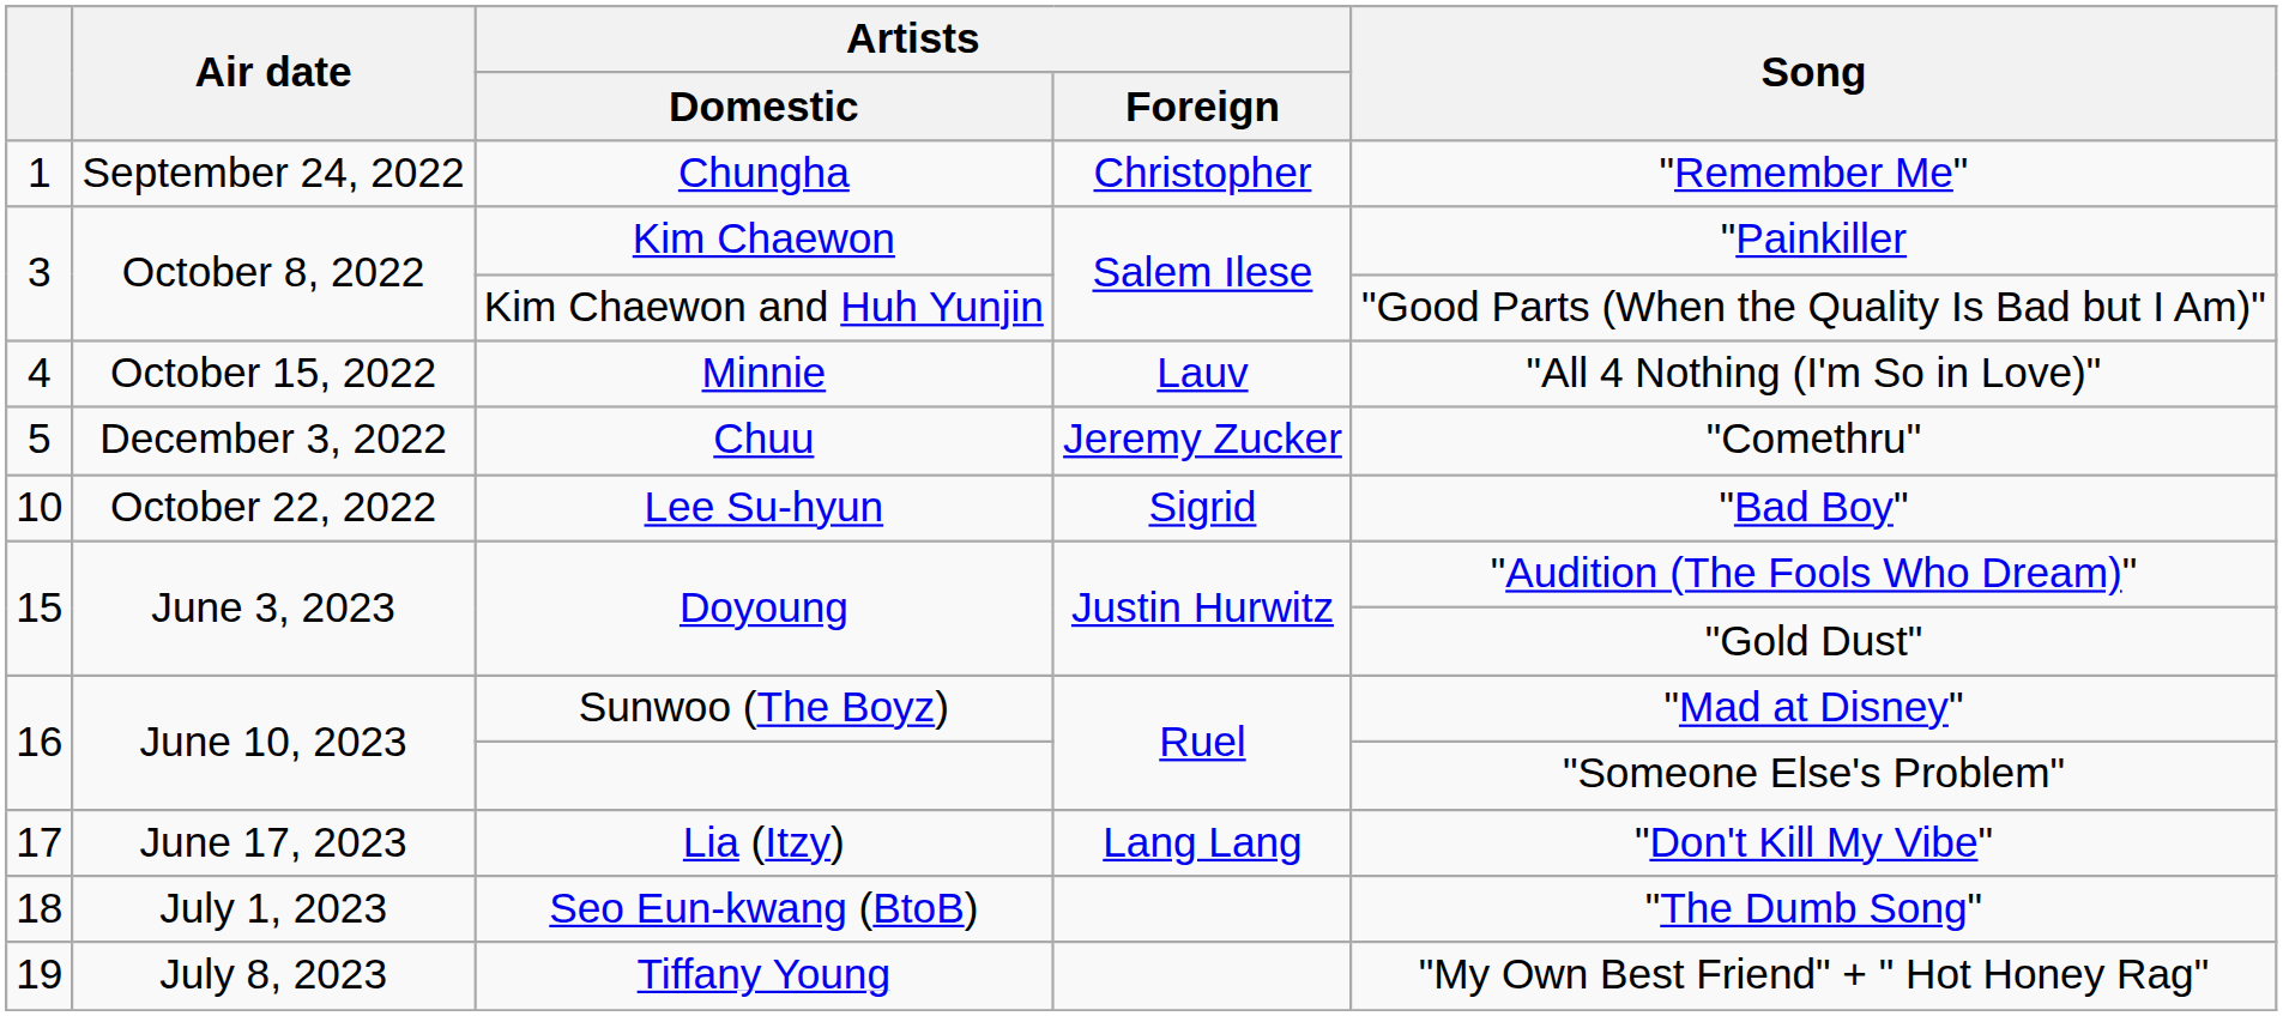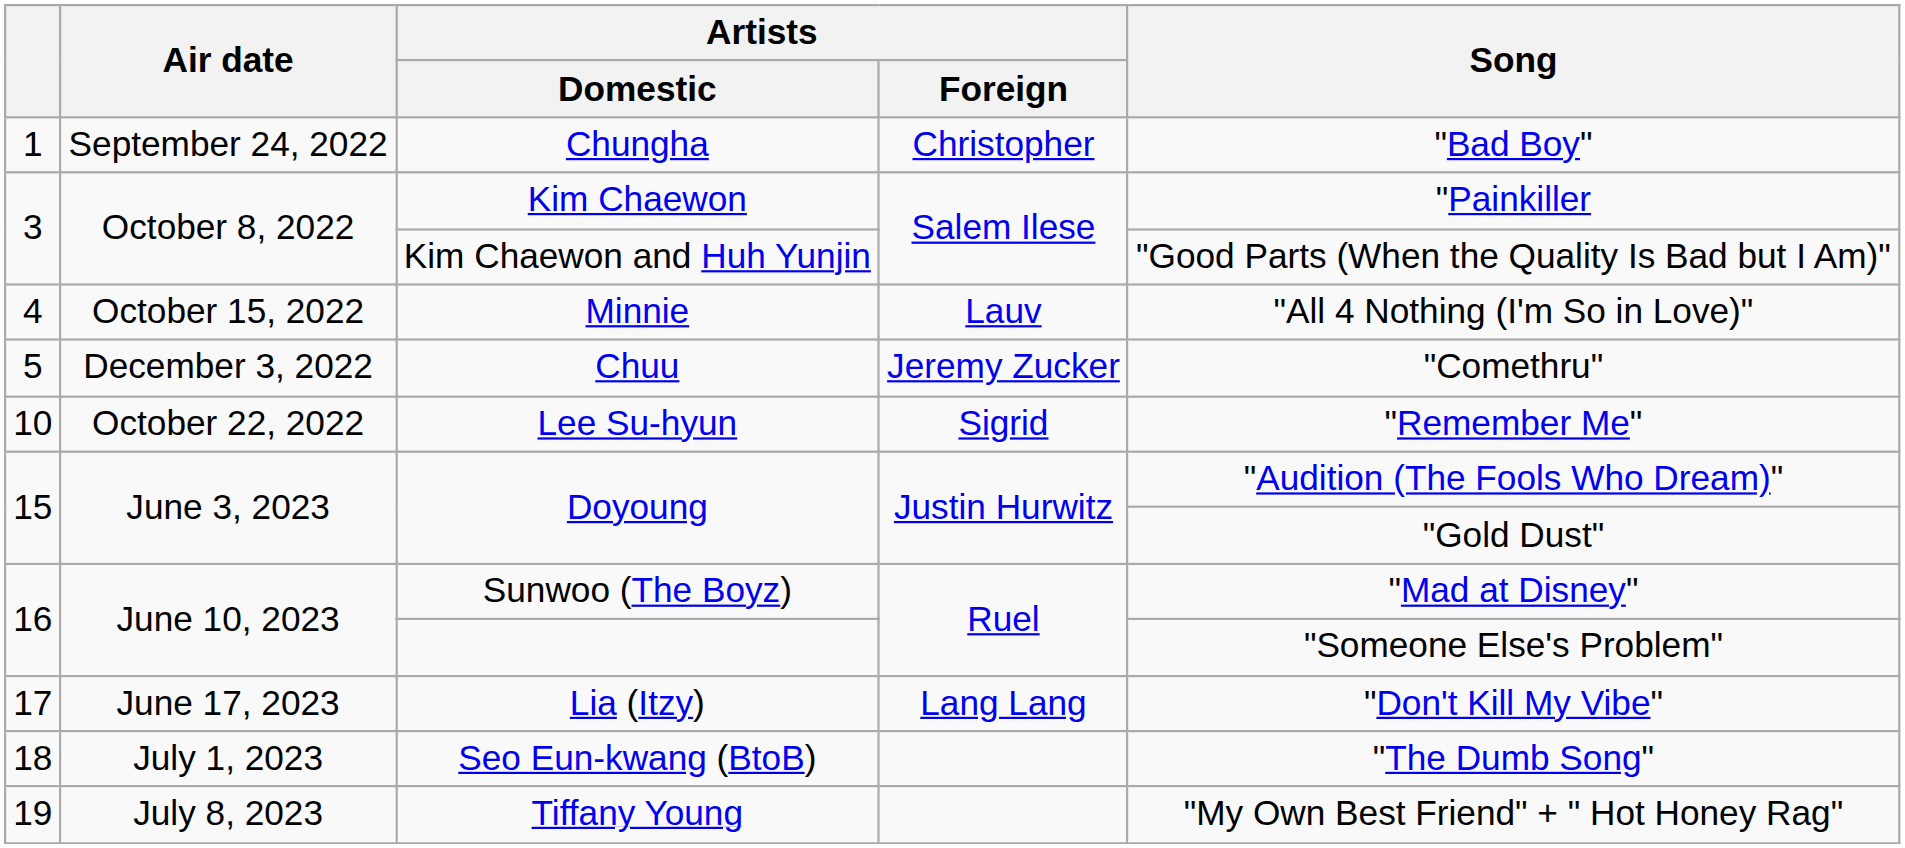 <table Class ="wikitable" style="text-align:center; clear:both; text-align:center">
 <tr>
 <th rowspan="2"></th>
 <th rowspan="2">Air date</th>
 <th colspan="2">Artists</th>
 <th rowspan="2">Song</th>
 </tr>
 <tr>
 <th>Domestic</th>
 <th>Foreign</th>
 </tr>
 <tr>
 <td>1</td>
 <td>September 24, 2022</td>
 <td><a href='#'>Chungha</a></td>
 <td><a href='#'>Christopher</a></td>
-<td>"<a href='#'>Remember Me</a>"</td>
+<td>"<a href='#'>Bad Boy</a>"</td>
 </tr>
 <tr>
 <td rowspan="2">3</td>
 <td rowspan="2">October 8, 2022</td>
 <td><a href='#'>Kim Chaewon</a></td>
 <td rowspan="2"><a href='#'>Salem Ilese</a></td>
 <td>"<a href='#'>Painkiller</a></td>
 </tr>
 <tr>
 <td>Kim Chaewon and <a href='#'>Huh Yunjin</a></td>
 <td>"Good Parts (When the Quality Is Bad but I Am)"</td>
 </tr>
 <tr>
 <td>4</td>
 <td>October 15, 2022</td>
 <td><a href='#'>Minnie</a></td>
 <td><a href='#'>Lauv</a></td>
 <td>"All 4 Nothing (I'm So in Love)"</td>
 </tr>
 <tr>
 <td>5</td>
 <td>December 3, 2022</td>
 <td><a href='#'>Chuu</a></td>
 <td><a href='#'>Jeremy Zucker</a></td>
 <td>"Comethru"</td>
 </tr>
 <tr>
 <td>10</td>
 <td>October 22, 2022</td>
 <td><a href='#'>Lee Su-hyun</a></td>
 <td><a href='#'>Sigrid</a></td>
-<td>"<a href='#'>Bad Boy</a>"</td>
+<td>"<a href='#'>Remember Me</a>"</td>
 </tr>
 <tr>
 <td rowspan="2">15</td>
 <td rowspan="2">June 3, 2023</td>
 <td rowspan="2"><a href='#'>Doyoung</a></td>
 <td rowspan="2"><a href='#'>Justin Hurwitz</a></td>
 <td>"<a href='#'>Audition (The Fools Who Dream)</a>"</td>
 </tr>
 <tr>
 <td>"Gold Dust"</td>
 </tr>
 <tr>
 <td rowspan="2">16</td>
 <td rowspan="2">June 10, 2023</td>
 <td>Sunwoo (<a href='#'>The Boyz</a>)</td>
 <td rowspan="2"><a href='#'>Ruel</a></td>
 <td>"<a href='#'>Mad at Disney</a>"</td>
 </tr>
 <tr>
 <td></td>
 <td>"Someone Else's Problem"</td>
 </tr>
 <tr>
 <td>17</td>
 <td>June 17, 2023</td>
 <td><a href='#'>Lia</a> (<a href='#'>Itzy</a>)</td>
 <td><a href='#'>Lang Lang</a></td>
 <td>"<a href='#'>Don't Kill My Vibe</a>"</td>
 </tr>
 <tr>
 <td>18</td>
 <td>July 1, 2023</td>
 <td><a href='#'>Seo Eun-kwang</a> (<a href='#'>BtoB</a>)</td>
 <td><a href='#'></a></td>
 <td>"<a href='#'>The Dumb Song</a>"</td>
 </tr>
 <tr>
 <td>19</td>
 <td>July 8, 2023</td>
 <td><a href='#'>Tiffany Young</a></td>
 <td></td>
 <td>"My Own Best Friend" + " Hot Honey Rag"</td>
 </tr>
 </table>
